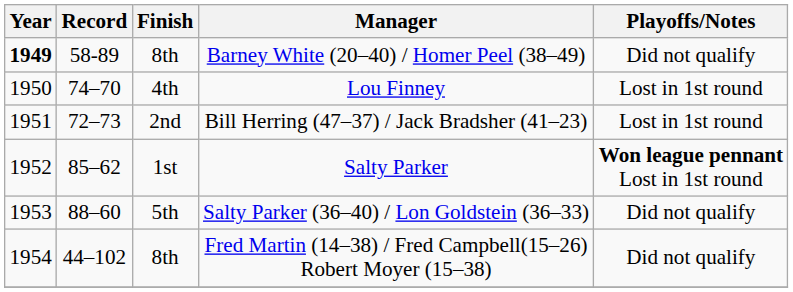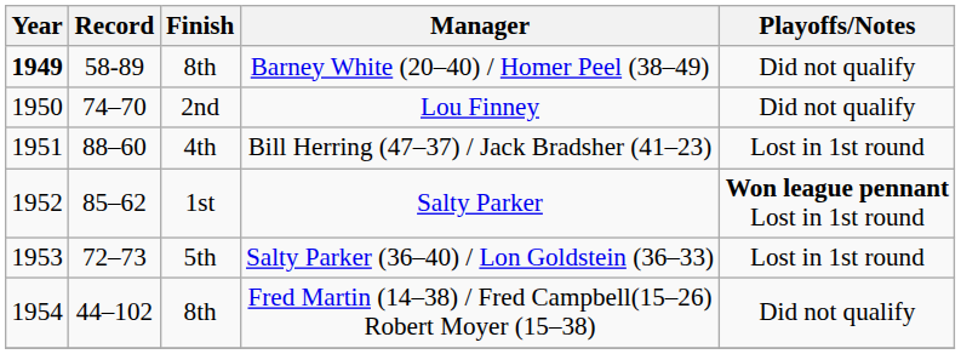 <table class="wikitable" style="text-align:center">
 <tr>
 <th>Year</th>
 <th>Record</th>
 <th>Finish</th>
 <th>Manager</th>
 <th>Playoffs/Notes</th>
 </tr>
 <tr align=center>
 <td><strong>1949</strong></td>
 <td>58-89</td>
 <td>8th</td>
 <td><a href='#'>Barney White</a> (20–40) / <a href='#'>Homer Peel</a> (38–49)</td>
 <td>Did not qualify</td>
 </tr>
 <tr align=center>
 <td>1950</td>
 <td>74–70</td>
-<td>4th</td>
+<td>2nd</td>
 <td><a href='#'>Lou Finney</a></td>
-<td>Lost in 1st round</td>
+<td>Did not qualify</td>
 </tr>
 <tr align=center>
 <td>1951</td>
-<td>72–73</td>
-<td>2nd</td>
+<td>88–60</td>
+<td>4th</td>
 <td>Bill Herring (47–37) / Jack Bradsher (41–23)</td>
 <td>Lost in 1st round</td>
 </tr>
 <tr align=center>
 <td>1952</td>
 <td>85–62</td>
 <td>1st</td>
 <td><a href='#'>Salty Parker</a></td>
 <td><strong>Won league pennant</strong><br>Lost in 1st round</td>
 </tr>
 <tr align=center>
 <td>1953</td>
-<td>88–60</td>
+<td>72–73</td>
 <td>5th</td>
 <td><a href='#'>Salty Parker</a> (36–40) / <a href='#'>Lon Goldstein</a> (36–33)</td>
-<td>Did not qualify</td>
+<td>Lost in 1st round</td>
 </tr>
 <tr align=center>
 <td>1954</td>
 <td>44–102</td>
 <td>8th</td>
 <td><a href='#'>Fred Martin</a> (14–38) / Fred Campbell(15–26) <br> Robert Moyer (15–38)</td>
 <td>Did not qualify</td>
 </tr>
 <tr align=center>
 </tr>
 </table>
